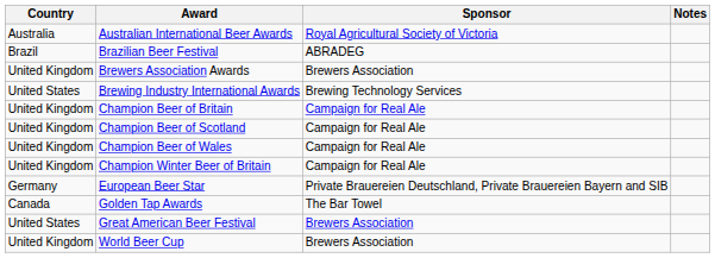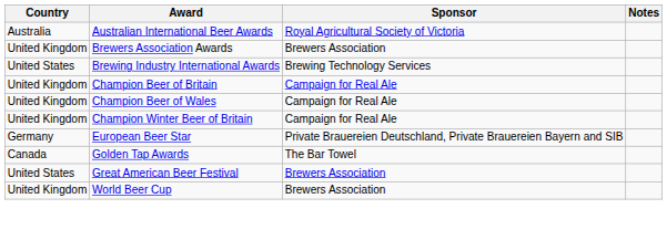 <table class="wikitable sortable">
 <tr>
 <th>Country</th>
 <th>Award</th>
 <th>Sponsor</th>
 <th>Notes</th>
 </tr>
 <tr>
 <td>Australia</td>
 <td><a href='#'>Australian International Beer Awards</a></td>
 <td><a href='#'>Royal Agricultural Society of Victoria</a></td>
-<td></td>
-</tr>
-<tr>
-<td>Brazil</td>
-<td><a href='#'>Brazilian Beer Festival</a></td>
-<td>ABRADEG</td>
 <td></td>
 </tr>
 <tr>
 <td>United Kingdom</td>
 <td><a href='#'>Brewers Association</a> Awards</td>
 <td>Brewers Association</td>
 <td></td>
 </tr>
 <tr>
 <td>United States</td>
 <td><a href='#'>Brewing Industry International Awards</a></td>
 <td>Brewing Technology Services</td>
 <td></td>
 </tr>
 <tr>
 <td>United Kingdom</td>
 <td><a href='#'>Champion Beer of Britain</a></td>
 <td><a href='#'>Campaign for Real Ale</a></td>
-<td></td>
-</tr>
-<tr>
-<td>United Kingdom</td>
-<td><a href='#'>Champion Beer of Scotland</a></td>
-<td>Campaign for Real Ale</td>
 <td></td>
 </tr>
 <tr>
 <td>United Kingdom</td>
 <td><a href='#'>Champion Beer of Wales</a></td>
 <td>Campaign for Real Ale</td>
 <td></td>
 </tr>
 <tr>
 <td>United Kingdom</td>
 <td><a href='#'>Champion Winter Beer of Britain</a></td>
 <td>Campaign for Real Ale</td>
 <td></td>
 </tr>
 <tr>
 <td>Germany</td>
 <td><a href='#'>European Beer Star</a></td>
 <td>Private Brauereien Deutschland, Private Brauereien Bayern and SIB</td>
 <td></td>
 </tr>
 <tr>
 <td>Canada</td>
 <td><a href='#'>Golden Tap Awards</a></td>
 <td>The Bar Towel</td>
 <td></td>
 </tr>
 <tr>
 <td>United States</td>
 <td><a href='#'>Great American Beer Festival</a></td>
 <td><a href='#'>Brewers Association</a></td>
 <td></td>
 </tr>
 <tr>
 <td>United Kingdom</td>
 <td><a href='#'>World Beer Cup</a></td>
 <td>Brewers Association</td>
 <td></td>
 </tr>
 </table>
